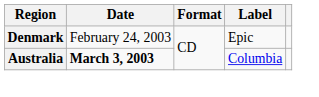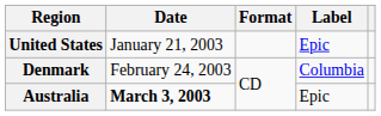 <table class="wikitable plainrowheaders">
 <tr>
 <th scope="col">Region</th>
 <th scope="col">Date</th>
 <th scope="col">Format</th>
 <th scope="col">Label</th>
 <th scope="col"></th>
 </tr>
 <tr>
+<th scope="row">United States</th>
+<td>January 21, 2003</td>
+<td></td>
+<td><a href='#'>Epic</a></td>
+<td></td>
+</tr>
+<tr>
 <th scope="row">Denmark</th>
 <td>February 24, 2003</td>
 <td rowspan="2">CD</td>
-<td>Epic</td>
+<td><a href='#'>Columbia</a></td>
 <td></td>
 </tr>
 <tr>
 <th scope="row">Australia</th>
 <td><strong>March 3, 2003</strong></td>
-<td><a href='#'>Columbia</a></td>
+<td>Epic</td>
 <td></td>
 </tr>
 </table>
